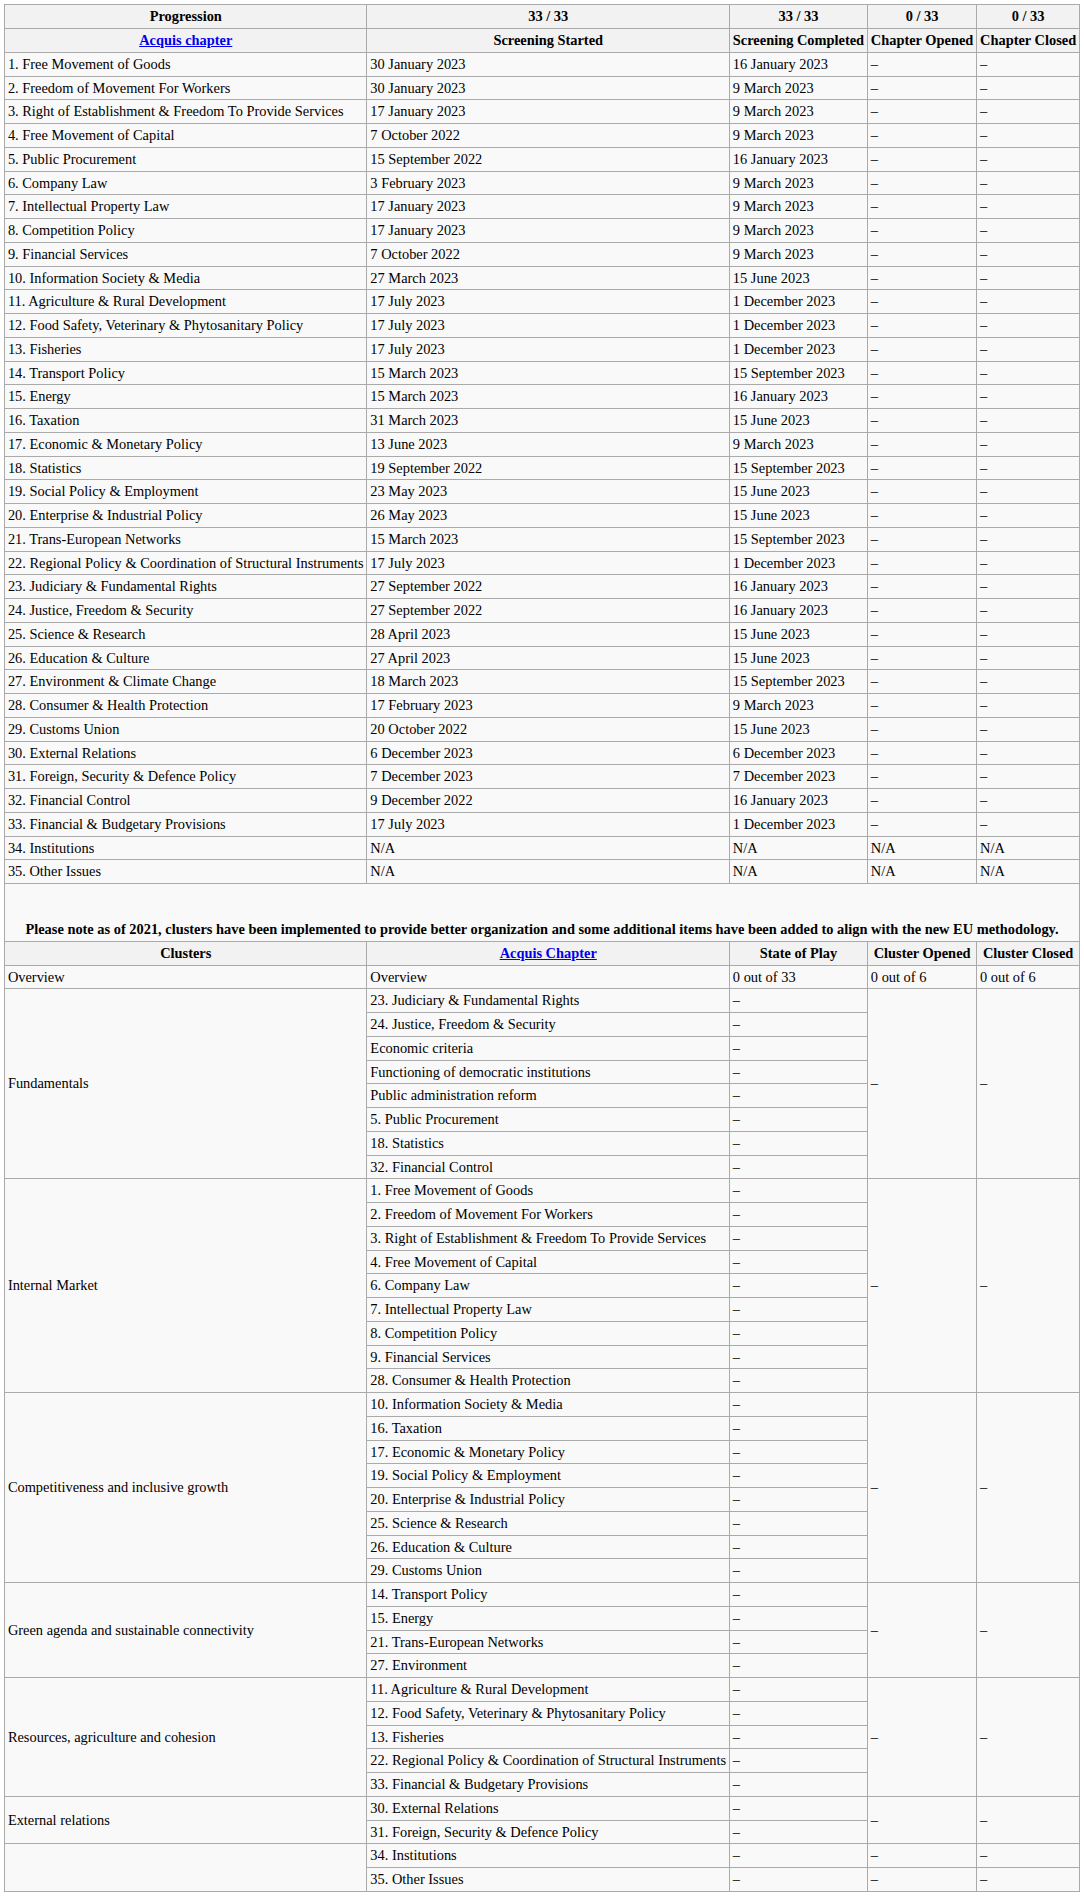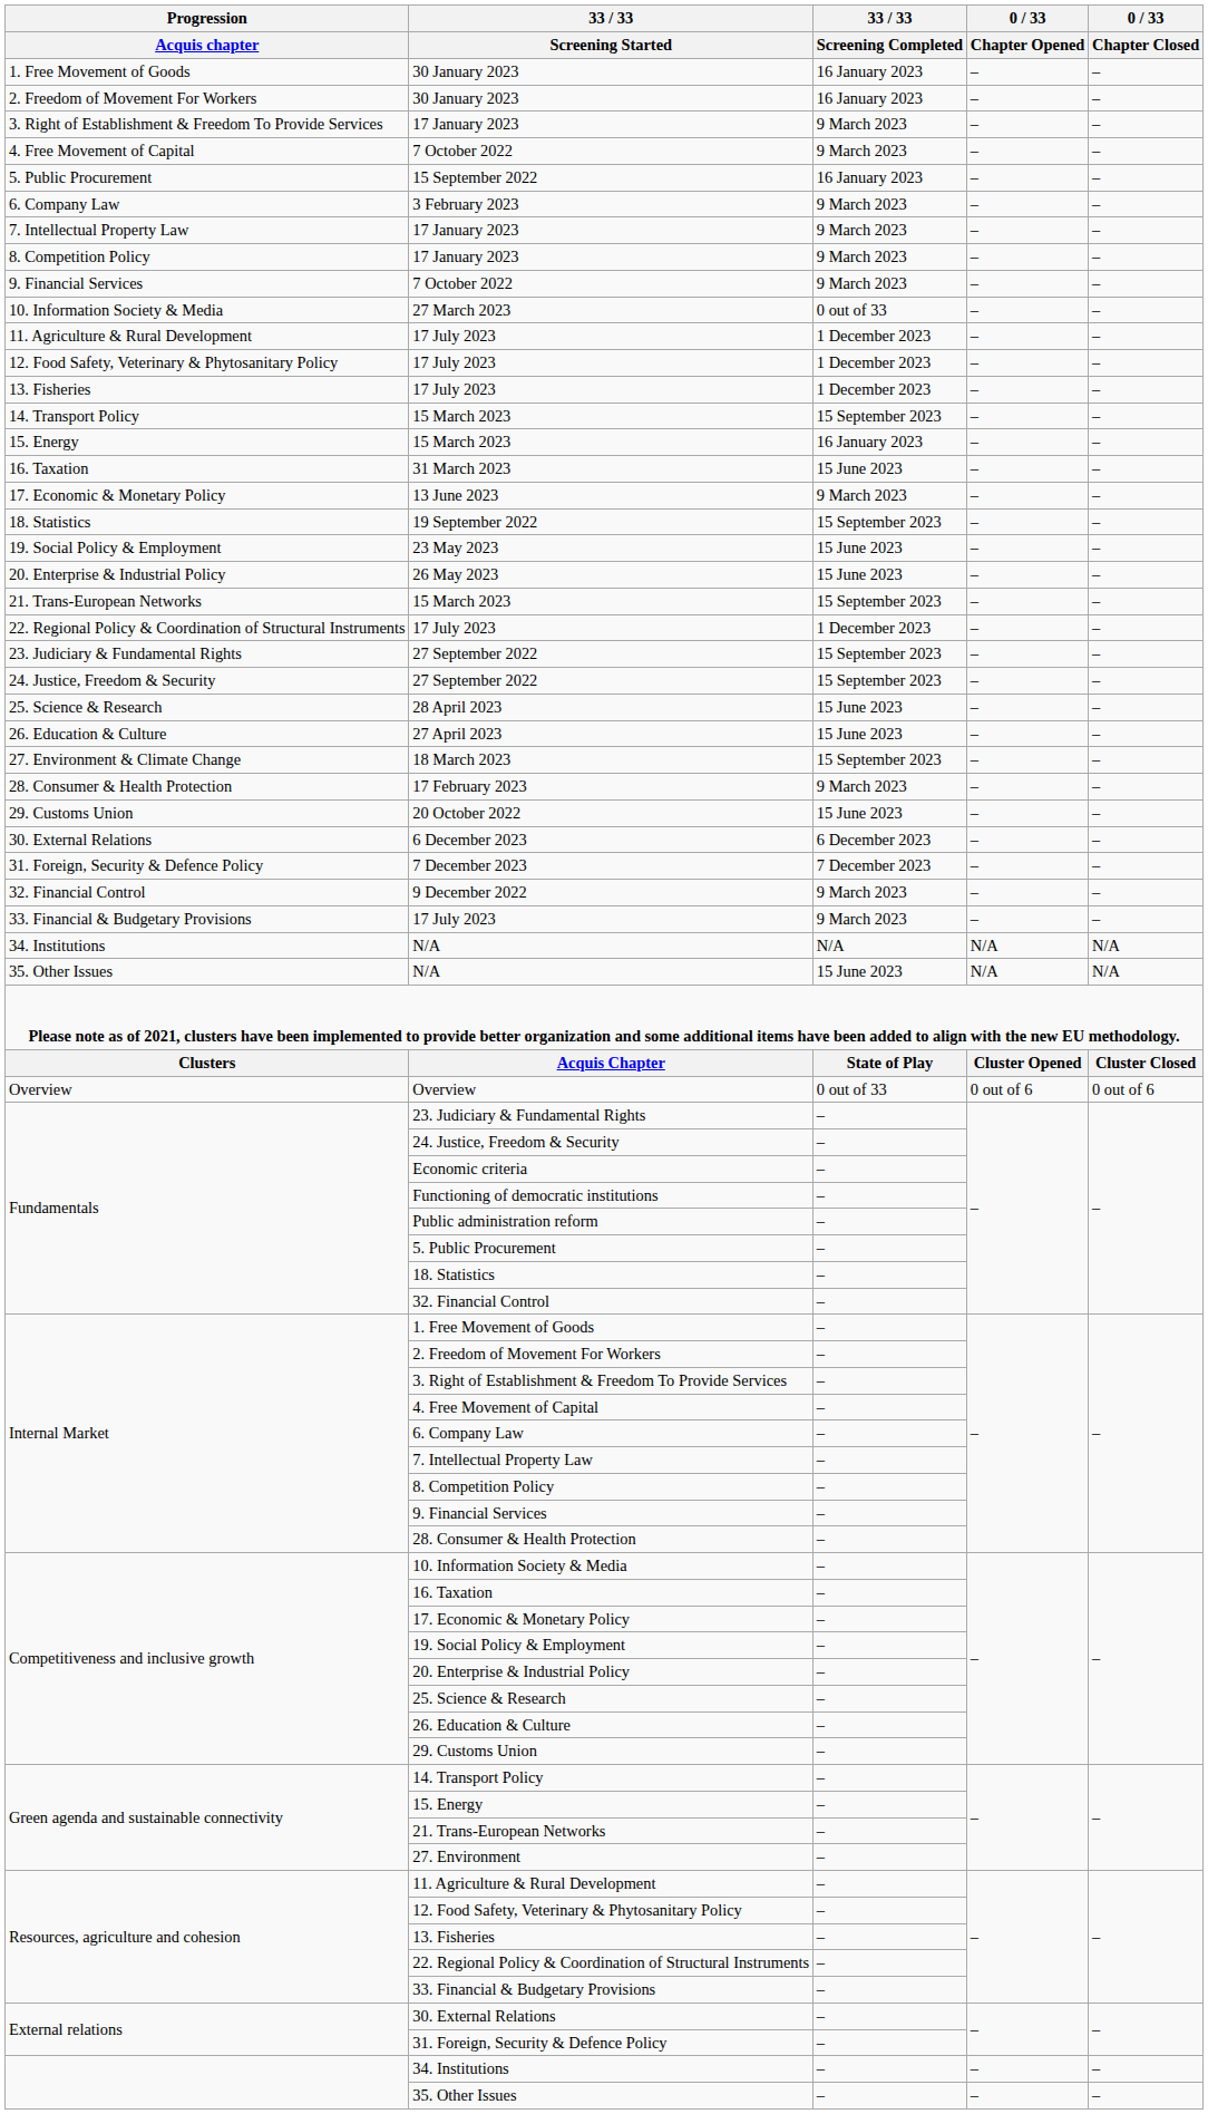 <table class="wikitable mw-collapsible mw-collapsed" style="text-align:left; font-size: 0.9em;">
 <tr>
 <th>Progression</th>
 <th>33 / 33</th>
 <th>33 / 33</th>
 <th>0 / 33</th>
 <th>0 / 33</th>
 </tr>
 <tr>
 <th><a href='#'>Acquis chapter</a></th>
 <th>Screening Started</th>
 <th>Screening Completed</th>
 <th>Chapter Opened</th>
 <th>Chapter Closed</th>
 </tr>
 <tr || 33 out of 33 || 33 out of 33 || 0 out of 33 || 0 out of 33>
 </tr>
 <tr>
 <td style="text-align:left;">1. Free Movement of Goods</td>
 <td>30 January 2023</td>
 <td>16 January 2023</td>
 <td>–</td>
 <td>–</td>
 </tr>
 <tr>
 <td style="text-align:left;">2. Freedom of Movement For Workers</td>
 <td>30 January 2023</td>
-<td>9 March 2023</td>
+<td>16 January 2023</td>
 <td>–</td>
 <td>–</td>
 </tr>
 <tr>
 <td style="text-align:left;">3. Right of Establishment & Freedom To Provide Services</td>
 <td>17 January 2023</td>
 <td>9 March 2023</td>
 <td>–</td>
 <td>–</td>
 </tr>
 <tr>
 <td style="text-align:left;">4. Free Movement of Capital</td>
 <td>7 October 2022</td>
 <td>9 March 2023</td>
 <td>–</td>
 <td>–</td>
 </tr>
 <tr>
 <td style="text-align:left;">5. Public Procurement</td>
 <td>15 September 2022</td>
 <td>16 January 2023</td>
 <td>–</td>
 <td>–</td>
 </tr>
 <tr>
 <td style="text-align:left;">6. Company Law</td>
 <td>3 February 2023</td>
 <td>9 March 2023</td>
 <td>–</td>
 <td>–</td>
 </tr>
 <tr>
 <td style="text-align:left;">7. Intellectual Property Law</td>
 <td>17 January 2023</td>
 <td>9 March 2023</td>
 <td>–</td>
 <td>–</td>
 </tr>
 <tr>
 <td style="text-align:left;">8. Competition Policy</td>
 <td>17 January 2023</td>
 <td>9 March 2023</td>
 <td>–</td>
 <td>–</td>
 </tr>
 <tr>
 <td style="text-align:left;">9. Financial Services</td>
 <td>7 October 2022</td>
 <td>9 March 2023</td>
 <td>–</td>
 <td>–</td>
 </tr>
 <tr>
 <td style="text-align:left;">10. Information Society & Media</td>
 <td>27 March 2023</td>
-<td>15 June 2023</td>
+<td>0 out of 33</td>
 <td>–</td>
 <td>–</td>
 </tr>
 <tr>
 <td style="text-align:left;">11. Agriculture & Rural Development</td>
 <td>17 July 2023</td>
 <td>1 December 2023</td>
 <td>–</td>
 <td>–</td>
 </tr>
 <tr>
 <td style="text-align:left;">12. Food Safety, Veterinary & Phytosanitary Policy</td>
 <td>17 July 2023</td>
 <td>1 December 2023</td>
 <td>–</td>
 <td>–</td>
 </tr>
 <tr>
 <td style="text-align:left;">13. Fisheries</td>
 <td>17 July 2023</td>
 <td>1 December 2023</td>
 <td>–</td>
 <td>–</td>
 </tr>
 <tr>
 <td style="text-align:left;">14. Transport Policy</td>
 <td>15 March 2023</td>
 <td>15 September 2023</td>
 <td>–</td>
 <td>–</td>
 </tr>
 <tr>
 <td style="text-align:left;">15. Energy</td>
 <td>15 March 2023</td>
 <td>16 January 2023</td>
 <td>–</td>
 <td>–</td>
 </tr>
 <tr>
 <td style="text-align:left;">16. Taxation</td>
 <td>31 March 2023</td>
 <td>15 June 2023</td>
 <td>–</td>
 <td>–</td>
 </tr>
 <tr>
 <td style="text-align:left;">17. Economic & Monetary Policy</td>
 <td>13 June 2023</td>
 <td>9 March 2023</td>
 <td>–</td>
 <td>–</td>
 </tr>
 <tr>
 <td style="text-align:left;">18. Statistics</td>
 <td>19 September 2022</td>
 <td>15 September 2023</td>
 <td>–</td>
 <td>–</td>
 </tr>
 <tr>
 <td style="text-align:left;">19. Social Policy & Employment</td>
 <td>23 May 2023</td>
 <td>15 June 2023</td>
 <td>–</td>
 <td>–</td>
 </tr>
 <tr>
 <td style="text-align:left;">20. Enterprise & Industrial Policy</td>
 <td>26 May 2023</td>
 <td>15 June 2023</td>
 <td>–</td>
 <td>–</td>
 </tr>
 <tr>
 <td style="text-align:left;">21. Trans-European Networks</td>
 <td>15 March 2023</td>
 <td>15 September 2023</td>
 <td>–</td>
 <td>–</td>
 </tr>
 <tr>
 <td style="text-align:left;">22. Regional Policy & Coordination of Structural Instruments</td>
 <td>17 July 2023</td>
 <td>1 December 2023</td>
 <td>–</td>
 <td>–</td>
 </tr>
 <tr>
 <td style="text-align:left;">23. Judiciary & Fundamental Rights</td>
 <td>27 September 2022</td>
-<td>16 January 2023</td>
+<td>15 September 2023</td>
 <td>–</td>
 <td>–</td>
 </tr>
 <tr>
 <td style="text-align:left;">24. Justice, Freedom & Security</td>
 <td>27 September 2022</td>
-<td>16 January 2023</td>
+<td>15 September 2023</td>
 <td>–</td>
 <td>–</td>
 </tr>
 <tr>
 <td style="text-align:left;">25. Science & Research</td>
 <td>28 April 2023</td>
 <td>15 June 2023</td>
 <td>–</td>
 <td>–</td>
 </tr>
 <tr>
 <td style="text-align:left;">26. Education & Culture</td>
 <td>27 April 2023</td>
 <td>15 June 2023</td>
 <td>–</td>
 <td>–</td>
 </tr>
 <tr>
 <td style="text-align:left;">27. Environment & Climate Change</td>
 <td>18 March 2023</td>
 <td>15 September 2023</td>
 <td>–</td>
 <td>–</td>
 </tr>
 <tr>
 <td style="text-align:left;">28. Consumer & Health Protection</td>
 <td>17 February 2023</td>
 <td>9 March 2023</td>
 <td>–</td>
 <td>–</td>
 </tr>
 <tr>
 <td style="text-align:left;">29. Customs Union</td>
 <td>20 October 2022</td>
 <td>15 June 2023</td>
 <td>–</td>
 <td>–</td>
 </tr>
 <tr>
 <td style="text-align:left;">30. External Relations</td>
 <td>6 December 2023</td>
 <td>6 December 2023</td>
 <td>–</td>
 <td>–</td>
 </tr>
 <tr>
 <td style="text-align:left;">31. Foreign, Security & Defence Policy</td>
 <td>7 December 2023</td>
 <td>7 December 2023</td>
 <td>–</td>
 <td>–</td>
 </tr>
 <tr>
 <td style="text-align:left;">32. Financial Control</td>
 <td>9 December 2022</td>
-<td>16 January 2023</td>
+<td>9 March 2023</td>
 <td>–</td>
 <td>–</td>
 </tr>
 <tr>
 <td style="text-align:left;">33. Financial & Budgetary Provisions</td>
 <td>17 July 2023</td>
-<td>1 December 2023</td>
+<td>9 March 2023</td>
 <td>–</td>
 <td>–</td>
 </tr>
 <tr>
 <td style="text-align:left;">34. Institutions</td>
 <td>N/A</td>
 <td>N/A</td>
 <td>N/A</td>
 <td>N/A</td>
 </tr>
 <tr>
 <td style="text-align:left;">35. Other Issues</td>
 <td>N/A</td>
-<td>N/A</td>
+<td>15 June 2023</td>
 <td>N/A</td>
 <td>N/A</td>
 </tr>
 <tr>
 <td colspan="11" style="text-align:center;"><br><br><strong>Please note as of 2021, clusters have been implemented to provide better organization and some additional items have been added to align with the new EU methodology.</strong></td>
 </tr>
 <tr>
 <th>Clusters</th>
 <th><a href='#'>Acquis Chapter</a></th>
 <th>State of Play</th>
 <th>Cluster Opened</th>
 <th>Cluster Closed</th>
 </tr>
 <tr>
 <td>Overview</td>
 <td>Overview</td>
 <td>0 out of 33</td>
 <td>0 out of 6</td>
 <td>0 out of 6</td>
 </tr>
 <tr>
 <td rowspan="8">Fundamentals</td>
 <td style="text-align:left;">23. Judiciary & Fundamental Rights</td>
 <td><em>–</em></td>
 <td rowspan="8"><em>–</em></td>
 <td rowspan="8">–</td>
 </tr>
 <tr>
 <td style="text-align:left;">24. Justice, Freedom & Security</td>
 <td><em>–</em></td>
 </tr>
 <tr>
 <td>Economic criteria</td>
 <td>–</td>
 </tr>
 <tr>
 <td>Functioning of democratic institutions</td>
 <td>–</td>
 </tr>
 <tr>
 <td>Public administration reform</td>
 <td>–</td>
 </tr>
 <tr>
 <td style="text-align:left;">5. Public Procurement</td>
 <td><em>–</em></td>
 </tr>
 <tr>
 <td style="text-align:left;">18. Statistics</td>
 <td><em>–</em></td>
 </tr>
 <tr>
 <td style="text-align:left;">32. Financial Control</td>
 <td><em>–</em></td>
 </tr>
 <tr>
 <td rowspan="9">Internal Market</td>
 <td style="text-align:left;">1. Free Movement of Goods</td>
 <td><em>–</em></td>
 <td rowspan="9"><em>–</em></td>
 <td rowspan="9">–</td>
 </tr>
 <tr>
 <td style="text-align:left;">2. Freedom of Movement For Workers</td>
 <td><em>–</em></td>
 </tr>
 <tr>
 <td style="text-align:left;">3. Right of Establishment & Freedom To Provide Services</td>
 <td>–</td>
 </tr>
 <tr>
 <td style="text-align:left;">4. Free Movement of Capital</td>
 <td>–</td>
 </tr>
 <tr>
 <td style="text-align:left;">6. Company Law</td>
 <td>–</td>
 </tr>
 <tr>
 <td style="text-align:left;">7. Intellectual Property Law</td>
 <td><em>–</em></td>
 </tr>
 <tr>
 <td style="text-align:left;">8. Competition Policy</td>
 <td><em>–</em></td>
 </tr>
 <tr>
 <td style="text-align:left;">9. Financial Services</td>
 <td><em>–</em></td>
 </tr>
 <tr>
 <td style="text-align:left;">28. Consumer & Health Protection</td>
 <td><em>–</em></td>
 </tr>
 <tr>
 <td rowspan="8">Competitiveness and inclusive growth</td>
 <td style="text-align:left;">10. Information Society & Media</td>
 <td><em>–</em></td>
 <td rowspan="8"><em>–</em></td>
 <td rowspan="8">–</td>
 </tr>
 <tr>
 <td style="text-align:left;">16. Taxation</td>
 <td>–</td>
 </tr>
 <tr>
 <td style="text-align:left;">17. Economic & Monetary Policy</td>
 <td>–</td>
 </tr>
 <tr>
 <td style="text-align:left;">19. Social Policy & Employment</td>
 <td>–</td>
 </tr>
 <tr>
 <td style="text-align:left;">20. Enterprise & Industrial Policy</td>
 <td><em>–</em></td>
 </tr>
 <tr>
 <td style="text-align:left;">25. Science & Research</td>
 <td><em>–</em></td>
 </tr>
 <tr>
 <td style="text-align:left;">26. Education & Culture</td>
 <td><em>–</em></td>
 </tr>
 <tr>
 <td style="text-align:left;">29. Customs Union</td>
 <td><em>–</em></td>
 </tr>
 <tr>
 <td rowspan="4">Green agenda and sustainable connectivity</td>
 <td style="text-align:left;">14. Transport Policy</td>
 <td><em>–</em></td>
 <td rowspan="4"><em>–</em></td>
 <td rowspan="4">–</td>
 </tr>
 <tr>
 <td style="text-align:left;">15. Energy</td>
 <td>–</td>
 </tr>
 <tr>
 <td style="text-align:left;">21. Trans-European Networks</td>
 <td>–</td>
 </tr>
 <tr>
 <td style="text-align:left;">27. Environment</td>
 <td>–</td>
 </tr>
 <tr>
 <td rowspan="5">Resources, agriculture and cohesion</td>
 <td style="text-align:left;">11. Agriculture & Rural Development</td>
 <td><em>–</em></td>
 <td rowspan="5"><em>–</em></td>
 <td rowspan="5">–</td>
 </tr>
 <tr>
 <td style="text-align:left;">12. Food Safety, Veterinary & Phytosanitary Policy</td>
 <td><em>–</em></td>
 </tr>
 <tr>
 <td style="text-align:left;">13. Fisheries</td>
 <td><em>–</em></td>
 </tr>
 <tr>
 <td style="text-align:left;">22. Regional Policy & Coordination of Structural Instruments</td>
 <td>–</td>
 </tr>
 <tr>
 <td style="text-align:left;">33. Financial & Budgetary Provisions</td>
 <td><em>–</em></td>
 </tr>
 <tr>
 <td rowspan="2">External relations</td>
 <td style="text-align:left;">30. External Relations</td>
 <td><em>–</em></td>
 <td rowspan="2"><em>–</em></td>
 <td rowspan="2">–</td>
 </tr>
 <tr>
 <td style="text-align:left;">31. Foreign, Security & Defence Policy</td>
 <td><em>–</em></td>
 </tr>
 <tr>
 <td rowspan="2"></td>
 <td style="text-align:left;">34. Institutions</td>
 <td><em>–</em></td>
 <td>–</td>
 <td>–</td>
 </tr>
 <tr>
 <td style="text-align:left;">35. Other Issues</td>
 <td><em>–</em></td>
 <td>–</td>
 <td>–</td>
 </tr>
 </table>
